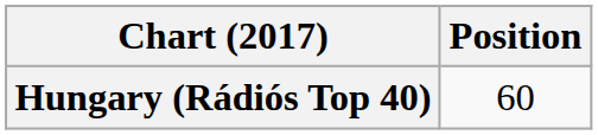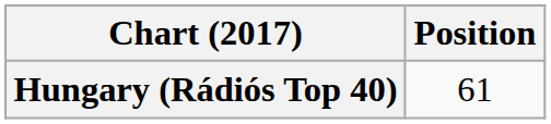 <table class="wikitable plainrowheaders" style="text-align:center">
 <tr>
 <th scope="col">Chart (2017)</th>
 <th scope="col">Position</th>
 </tr>
 <tr>
 <th scope="row">Hungary (Rádiós Top 40)</th>
-<td>60</td>
+<td>61</td>
 </tr>
 </table>
